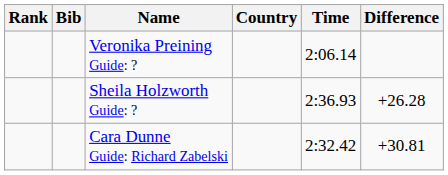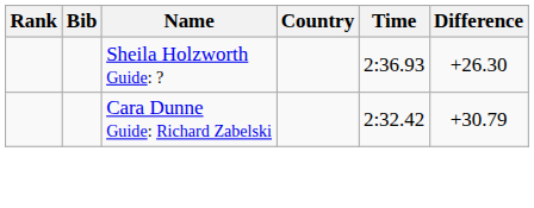 <table class="wikitable sortable" style="text-align:center">
 <tr>
 <th>Rank</th>
 <th>Bib</th>
 <th>Name</th>
 <th>Country</th>
 <th>Time</th>
 <th>Difference</th>
 </tr>
 <tr>
 <td></td>
 <td></td>
-<td align=left><a href='#'>Veronika Preining</a><br><small><a href='#'>Guide</a>: ?</small></td>
-<td align=left></td>
-<td>2:06.14</td>
-<td></td>
-</tr>
-<tr>
-<td></td>
-<td></td>
 <td align=left><a href='#'>Sheila Holzworth</a><br><small><a href='#'>Guide</a>: ?</small></td>
 <td align=left></td>
 <td>2:36.93</td>
-<td>+26.28</td>
+<td>+26.30</td>
 </tr>
 <tr>
 <td></td>
 <td></td>
 <td align=left><a href='#'>Cara Dunne</a><br><small><a href='#'>Guide</a>: <a href='#'>Richard Zabelski</a></small></td>
 <td align=left></td>
 <td>2:32.42</td>
-<td>+30.81</td>
+<td>+30.79</td>
 </tr>
 </table>
